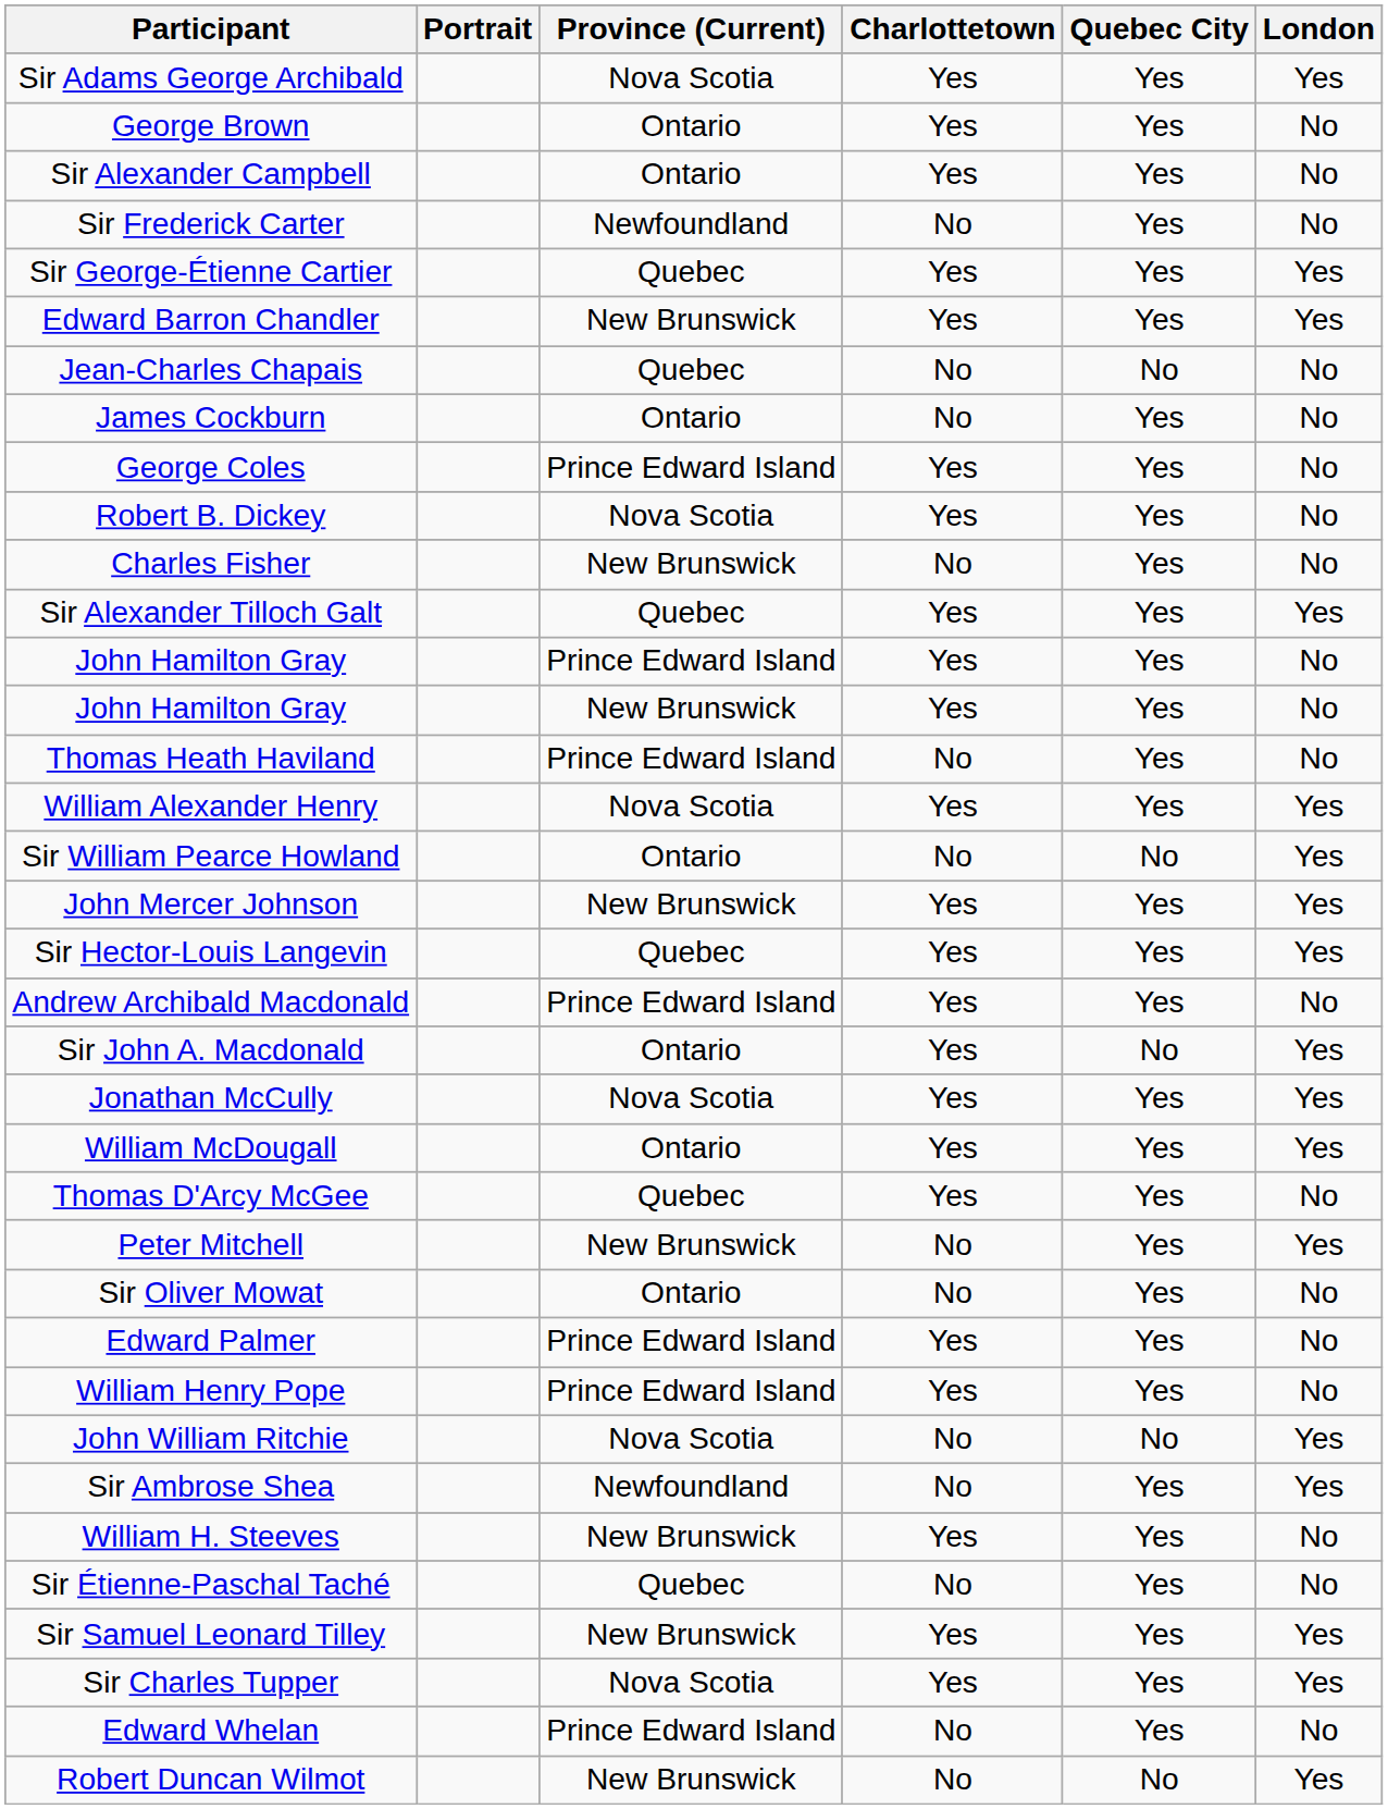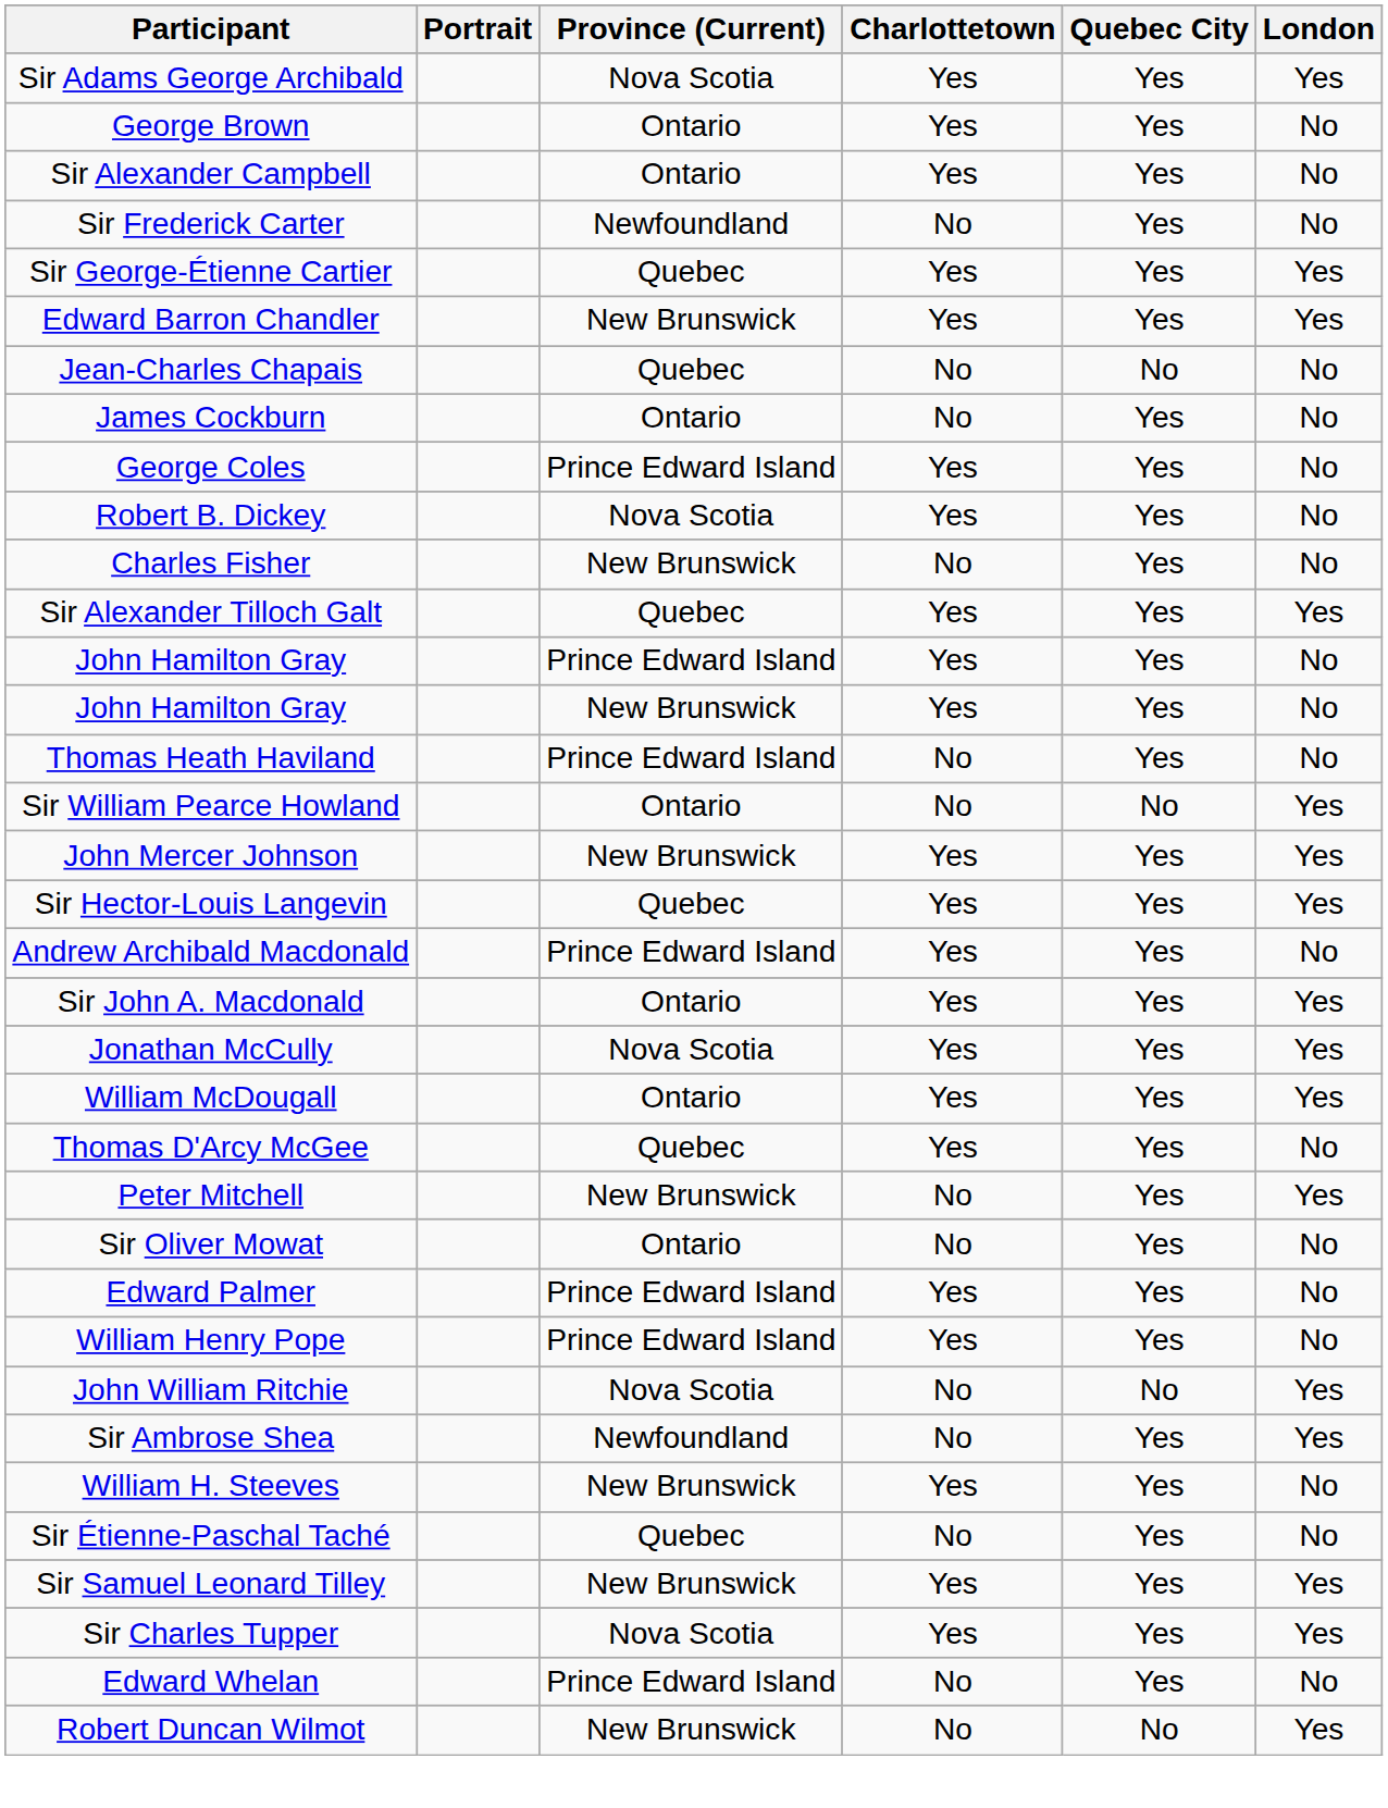 <table class="wikitable sortable sticky-header" style=text-align:center;>
 <tr style="background: #efefef;">
 <th>Participant</th>
 <th>Portrait</th>
 <th>Province (Current)</th>
 <th>Charlottetown</th>
 <th>Quebec City</th>
 <th>London</th>
 </tr>
 <tr>
 <td>Sir <a href='#'>Adams George Archibald</a></td>
 <td></td>
 <td>Nova Scotia</td>
 <td align="center">Yes</td>
 <td align="center">Yes</td>
 <td align="center">Yes</td>
 </tr>
 <tr>
 <td><a href='#'>George Brown</a></td>
 <td></td>
 <td>Ontario</td>
 <td align="center">Yes</td>
 <td align="center">Yes</td>
 <td align="center">No</td>
 </tr>
 <tr>
 <td>Sir <a href='#'>Alexander Campbell</a></td>
 <td></td>
 <td>Ontario</td>
 <td align="center">Yes</td>
 <td align="center">Yes</td>
 <td align="center">No</td>
 </tr>
 <tr>
 <td>Sir <a href='#'>Frederick Carter</a></td>
 <td></td>
 <td>Newfoundland</td>
 <td align="center">No</td>
 <td align="center">Yes</td>
 <td align="center">No</td>
 </tr>
 <tr>
 <td>Sir <a href='#'>George-Étienne Cartier</a></td>
 <td></td>
 <td>Quebec</td>
 <td align="center">Yes</td>
 <td align="center">Yes</td>
 <td align="center">Yes</td>
 </tr>
 <tr>
 <td><a href='#'>Edward Barron Chandler</a></td>
 <td></td>
 <td>New Brunswick</td>
 <td align="center">Yes</td>
 <td align="center">Yes</td>
 <td align="center">Yes</td>
 </tr>
 <tr>
 <td><a href='#'>Jean-Charles Chapais</a></td>
 <td></td>
 <td>Quebec</td>
 <td align="center">No</td>
 <td align="center">No</td>
 <td align="center">No</td>
 </tr>
 <tr>
 <td><a href='#'>James Cockburn</a></td>
 <td></td>
 <td>Ontario</td>
 <td align="center">No</td>
 <td align="center">Yes</td>
 <td align="center">No</td>
 </tr>
 <tr>
 <td><a href='#'>George Coles</a></td>
 <td></td>
 <td>Prince Edward Island</td>
 <td align="center">Yes</td>
 <td align="center">Yes</td>
 <td align="center">No</td>
 </tr>
 <tr>
 <td><a href='#'>Robert B. Dickey</a></td>
 <td></td>
 <td>Nova Scotia</td>
 <td align="center">Yes</td>
 <td align="center">Yes</td>
 <td align="center">No</td>
 </tr>
 <tr>
 <td><a href='#'>Charles Fisher</a></td>
 <td></td>
 <td>New Brunswick</td>
 <td align="center">No</td>
 <td align="center">Yes</td>
 <td align="center">No</td>
 </tr>
 <tr>
 <td>Sir <a href='#'>Alexander Tilloch Galt</a></td>
 <td></td>
 <td>Quebec</td>
 <td align="center">Yes</td>
 <td align="center">Yes</td>
 <td align="center">Yes</td>
 </tr>
 <tr>
 <td><a href='#'>John Hamilton Gray</a></td>
 <td></td>
 <td>Prince Edward Island</td>
 <td align="center">Yes</td>
 <td align="center">Yes</td>
 <td align="center">No</td>
 </tr>
 <tr>
 <td><a href='#'>John Hamilton Gray</a></td>
 <td></td>
 <td>New Brunswick</td>
 <td align="center">Yes</td>
 <td align="center">Yes</td>
 <td align="center">No</td>
 </tr>
 <tr>
 <td><a href='#'>Thomas Heath Haviland</a></td>
 <td></td>
 <td>Prince Edward Island</td>
 <td align="center">No</td>
 <td align="center">Yes</td>
 <td align="center">No</td>
 </tr>
 <tr>
-<td><a href='#'>William Alexander Henry</a></td>
-<td></td>
-<td>Nova Scotia</td>
-<td align="center">Yes</td>
-<td align="center">Yes</td>
-<td align="center">Yes</td>
-</tr>
-<tr>
 <td>Sir <a href='#'>William Pearce Howland</a></td>
 <td></td>
 <td>Ontario</td>
 <td align="center">No</td>
 <td align="center">No</td>
 <td align="center">Yes</td>
 </tr>
 <tr>
 <td><a href='#'>John Mercer Johnson</a></td>
 <td></td>
 <td>New Brunswick</td>
 <td align="center">Yes</td>
 <td align="center">Yes</td>
 <td align="center">Yes</td>
 </tr>
 <tr>
 <td>Sir <a href='#'>Hector-Louis Langevin</a></td>
 <td></td>
 <td>Quebec</td>
 <td align="center">Yes</td>
 <td align="center">Yes</td>
 <td align="center">Yes</td>
 </tr>
 <tr>
 <td><a href='#'>Andrew Archibald Macdonald</a></td>
 <td></td>
 <td>Prince Edward Island</td>
 <td align="center">Yes</td>
 <td align="center">Yes</td>
 <td align="center">No</td>
 </tr>
 <tr>
 <td>Sir <a href='#'>John A. Macdonald</a></td>
 <td></td>
 <td>Ontario</td>
 <td align="center">Yes</td>
-<td align="center">No</td>
+<td align="center">Yes</td>
 <td align="center">Yes</td>
 </tr>
 <tr>
 <td><a href='#'>Jonathan McCully</a></td>
 <td></td>
 <td>Nova Scotia</td>
 <td align="center">Yes</td>
 <td align="center">Yes</td>
 <td align="center">Yes</td>
 </tr>
 <tr>
 <td><a href='#'>William McDougall</a></td>
 <td></td>
 <td>Ontario</td>
 <td align="center">Yes</td>
 <td align="center">Yes</td>
 <td align="center">Yes</td>
 </tr>
 <tr>
 <td><a href='#'>Thomas D'Arcy McGee</a></td>
 <td></td>
 <td>Quebec</td>
 <td align="center">Yes</td>
 <td align="center">Yes</td>
 <td align="center">No</td>
 </tr>
 <tr>
 <td><a href='#'>Peter Mitchell</a></td>
 <td></td>
 <td>New Brunswick</td>
 <td align="center">No</td>
 <td align="center">Yes</td>
 <td align="center">Yes</td>
 </tr>
 <tr>
 <td>Sir <a href='#'>Oliver Mowat</a></td>
 <td></td>
 <td>Ontario</td>
 <td align="center">No</td>
 <td align="center">Yes</td>
 <td align="center">No</td>
 </tr>
 <tr>
 <td><a href='#'>Edward Palmer</a></td>
 <td></td>
 <td>Prince Edward Island</td>
 <td align="center">Yes</td>
 <td align="center">Yes</td>
 <td align="center">No</td>
 </tr>
 <tr>
 <td><a href='#'>William Henry Pope</a></td>
 <td></td>
 <td>Prince Edward Island</td>
 <td align="center">Yes</td>
 <td align="center">Yes</td>
 <td align="center">No</td>
 </tr>
 <tr>
 <td><a href='#'>John William Ritchie</a></td>
 <td></td>
 <td>Nova Scotia</td>
 <td align="center">No</td>
 <td align="center">No</td>
 <td align="center">Yes</td>
 </tr>
 <tr>
 <td>Sir <a href='#'>Ambrose Shea</a></td>
 <td></td>
 <td>Newfoundland</td>
 <td align="center">No</td>
 <td align="center">Yes</td>
 <td align="center">Yes</td>
 </tr>
 <tr>
 <td><a href='#'>William H. Steeves</a></td>
 <td></td>
 <td>New Brunswick</td>
 <td align="center">Yes</td>
 <td align="center">Yes</td>
 <td align="center">No</td>
 </tr>
 <tr>
 <td>Sir <a href='#'>Étienne-Paschal Taché</a></td>
 <td></td>
 <td>Quebec</td>
 <td align="center">No</td>
 <td align="center">Yes</td>
 <td align="center">No</td>
 </tr>
 <tr>
 <td>Sir <a href='#'>Samuel Leonard Tilley</a></td>
 <td></td>
 <td>New Brunswick</td>
 <td align="center">Yes</td>
 <td align="center">Yes</td>
 <td align="center">Yes</td>
 </tr>
 <tr>
 <td>Sir <a href='#'>Charles Tupper</a></td>
 <td></td>
 <td>Nova Scotia</td>
 <td align="center">Yes</td>
 <td align="center">Yes</td>
 <td align="center">Yes</td>
 </tr>
 <tr>
 <td><a href='#'>Edward Whelan</a></td>
 <td></td>
 <td>Prince Edward Island</td>
 <td align="center">No</td>
 <td align="center">Yes</td>
 <td align="center">No</td>
 </tr>
 <tr>
 <td><a href='#'>Robert Duncan Wilmot</a></td>
 <td></td>
 <td>New Brunswick</td>
 <td align="center">No</td>
 <td align="center">No</td>
 <td align="center">Yes</td>
 </tr>
 </table>
